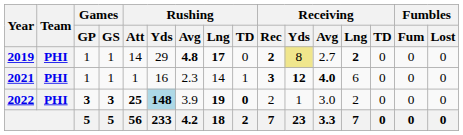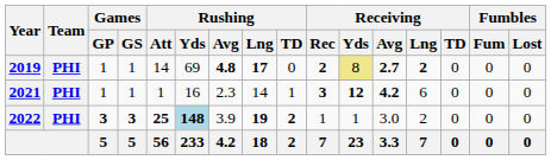 <table class="wikitable" style="text-align:center">
 <tr>
 <th rowspan="2">Year</th>
 <th rowspan="2">Team</th>
 <th colspan="2">Games</th>
 <th colspan="5">Rushing</th>
 <th colspan="5">Receiving</th>
 <th colspan="2">Fumbles</th>
 </tr>
 <tr>
 <th>GP</th>
 <th>GS</th>
 <th>Att</th>
 <th>Yds</th>
 <th>Avg</th>
 <th>Lng</th>
 <th>TD</th>
 <th>Rec</th>
 <th>Yds</th>
 <th>Avg</th>
 <th>Lng</th>
 <th>TD</th>
 <th>Fum</th>
 <th>Lost</th>
 </tr>
 <tr>
 <th><a href='#'>2019</a></th>
 <th><a href='#'>PHI</a></th>
 <td>1</td>
 <td>1</td>
 <td>14</td>
-<td>29</td>
+<td>69</td>
 <td><strong>4.8</strong></td>
 <td><strong>17</strong></td>
 <td>0</td>
 <td><strong>2</strong></td>
 <td style="background: khaki;">8</td>
-<td>2.7</td>
+<td><strong>2.7</strong></td>
 <td><strong>2</strong></td>
 <td>0</td>
 <td>0</td>
 <td>0</td>
 </tr>
 <tr>
 <th><a href='#'>2021</a></th>
 <th><a href='#'>PHI</a></th>
 <td>1</td>
 <td>1</td>
 <td>1</td>
 <td>16</td>
 <td>2.3</td>
 <td>14</td>
 <td>1</td>
 <td><strong>3</strong></td>
 <td><strong>12</strong></td>
-<td><strong>4.0</strong></td>
+<td><strong>4.2</strong></td>
 <td>6</td>
 <td>0</td>
 <td>0</td>
 <td>0</td>
 </tr>
 <tr>
 <th><a href='#'>2022</a></th>
 <th><a href='#'>PHI</a></th>
 <td><strong>3</strong></td>
 <td><strong>3</strong></td>
 <td><strong>25</strong></td>
 <td style="background: lightblue;"><strong>148</strong></td>
 <td>3.9</td>
 <td><strong>19</strong></td>
-<td><strong>0</strong></td>
-<td>2</td>
+<td><strong>2</strong></td>
+<td>1</td>
 <td>1</td>
 <td>3.0</td>
 <td>2</td>
 <td>0</td>
 <td>0</td>
 <td>0</td>
 </tr>
 <tr>
 <th colspan="2"></th>
 <th>5</th>
 <th>5</th>
 <th>56</th>
 <th>233</th>
 <th>4.2</th>
 <th>18</th>
 <th>2</th>
 <th>7</th>
 <th>23</th>
 <th>3.3</th>
 <th>7</th>
 <th>0</th>
 <th>0</th>
 <th>0</th>
 </tr>
 </table>
